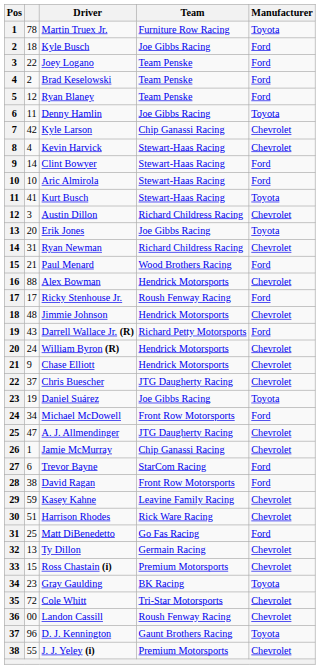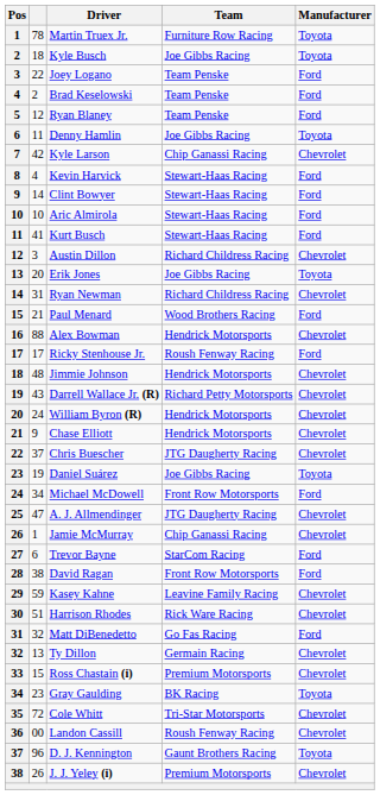 <table class="wikitable" style="font-size:95%">
 <tr>
 <th>Pos</th>
 <th></th>
 <th>Driver</th>
 <th>Team</th>
 <th>Manufacturer</th>
 </tr>
 <tr>
 <th>1</th>
 <td>78</td>
 <td><a href='#'>Martin Truex Jr.</a></td>
 <td><a href='#'>Furniture Row Racing</a></td>
 <td><a href='#'>Toyota</a></td>
 </tr>
 <tr>
 <th>2</th>
 <td>18</td>
 <td><a href='#'>Kyle Busch</a></td>
 <td><a href='#'>Joe Gibbs Racing</a></td>
-<td><a href='#'>Ford</a></td>
+<td><a href='#'>Toyota</a></td>
 </tr>
 <tr>
 <th>3</th>
 <td>22</td>
 <td><a href='#'>Joey Logano</a></td>
 <td><a href='#'>Team Penske</a></td>
 <td><a href='#'>Ford</a></td>
 </tr>
 <tr>
 <th>4</th>
 <td>2</td>
 <td><a href='#'>Brad Keselowski</a></td>
 <td><a href='#'>Team Penske</a></td>
 <td><a href='#'>Ford</a></td>
 </tr>
 <tr>
 <th>5</th>
 <td>12</td>
 <td><a href='#'>Ryan Blaney</a></td>
 <td><a href='#'>Team Penske</a></td>
 <td><a href='#'>Ford</a></td>
 </tr>
 <tr>
 <th>6</th>
 <td>11</td>
 <td><a href='#'>Denny Hamlin</a></td>
 <td><a href='#'>Joe Gibbs Racing</a></td>
 <td><a href='#'>Toyota</a></td>
 </tr>
 <tr>
 <th>7</th>
 <td>42</td>
 <td><a href='#'>Kyle Larson</a></td>
 <td><a href='#'>Chip Ganassi Racing</a></td>
 <td><a href='#'>Chevrolet</a></td>
 </tr>
 <tr>
 <th>8</th>
 <td>4</td>
 <td><a href='#'>Kevin Harvick</a></td>
 <td><a href='#'>Stewart-Haas Racing</a></td>
-<td><a href='#'>Chevrolet</a></td>
+<td><a href='#'>Ford</a></td>
 </tr>
 <tr>
 <th>9</th>
 <td>14</td>
 <td><a href='#'>Clint Bowyer</a></td>
 <td><a href='#'>Stewart-Haas Racing</a></td>
 <td><a href='#'>Ford</a></td>
 </tr>
 <tr>
 <th>10</th>
 <td>10</td>
 <td><a href='#'>Aric Almirola</a></td>
 <td><a href='#'>Stewart-Haas Racing</a></td>
 <td><a href='#'>Ford</a></td>
 </tr>
 <tr>
 <th>11</th>
 <td>41</td>
 <td><a href='#'>Kurt Busch</a></td>
 <td><a href='#'>Stewart-Haas Racing</a></td>
-<td><a href='#'>Toyota</a></td>
+<td><a href='#'>Ford</a></td>
 </tr>
 <tr>
 <th>12</th>
 <td>3</td>
 <td><a href='#'>Austin Dillon</a></td>
 <td><a href='#'>Richard Childress Racing</a></td>
 <td><a href='#'>Chevrolet</a></td>
 </tr>
 <tr>
 <th>13</th>
 <td>20</td>
 <td><a href='#'>Erik Jones</a></td>
 <td><a href='#'>Joe Gibbs Racing</a></td>
 <td><a href='#'>Toyota</a></td>
 </tr>
 <tr>
 <th>14</th>
 <td>31</td>
 <td><a href='#'>Ryan Newman</a></td>
 <td><a href='#'>Richard Childress Racing</a></td>
 <td><a href='#'>Chevrolet</a></td>
 </tr>
 <tr>
 <th>15</th>
 <td>21</td>
 <td><a href='#'>Paul Menard</a></td>
 <td><a href='#'>Wood Brothers Racing</a></td>
 <td><a href='#'>Ford</a></td>
 </tr>
 <tr>
 <th>16</th>
 <td>88</td>
 <td><a href='#'>Alex Bowman</a></td>
 <td><a href='#'>Hendrick Motorsports</a></td>
 <td><a href='#'>Chevrolet</a></td>
 </tr>
 <tr>
 <th>17</th>
 <td>17</td>
 <td><a href='#'>Ricky Stenhouse Jr.</a></td>
 <td><a href='#'>Roush Fenway Racing</a></td>
 <td><a href='#'>Ford</a></td>
 </tr>
 <tr>
 <th>18</th>
 <td>48</td>
 <td><a href='#'>Jimmie Johnson</a></td>
 <td><a href='#'>Hendrick Motorsports</a></td>
 <td><a href='#'>Chevrolet</a></td>
 </tr>
 <tr>
 <th>19</th>
 <td>43</td>
 <td><a href='#'>Darrell Wallace Jr.</a> <strong>(R)</strong></td>
 <td><a href='#'>Richard Petty Motorsports</a></td>
-<td><a href='#'>Ford</a></td>
+<td><a href='#'>Chevrolet</a></td>
 </tr>
 <tr>
 <th>20</th>
 <td>24</td>
 <td><a href='#'>William Byron</a> <strong>(R)</strong></td>
 <td><a href='#'>Hendrick Motorsports</a></td>
 <td><a href='#'>Chevrolet</a></td>
 </tr>
 <tr>
 <th>21</th>
 <td>9</td>
 <td><a href='#'>Chase Elliott</a></td>
 <td><a href='#'>Hendrick Motorsports</a></td>
 <td><a href='#'>Chevrolet</a></td>
 </tr>
 <tr>
 <th>22</th>
 <td>37</td>
 <td><a href='#'>Chris Buescher</a></td>
 <td><a href='#'>JTG Daugherty Racing</a></td>
 <td><a href='#'>Chevrolet</a></td>
 </tr>
 <tr>
 <th>23</th>
 <td>19</td>
 <td><a href='#'>Daniel Suárez</a></td>
 <td><a href='#'>Joe Gibbs Racing</a></td>
 <td><a href='#'>Toyota</a></td>
 </tr>
 <tr>
 <th>24</th>
 <td>34</td>
 <td><a href='#'>Michael McDowell</a></td>
 <td><a href='#'>Front Row Motorsports</a></td>
 <td><a href='#'>Ford</a></td>
 </tr>
 <tr>
 <th>25</th>
 <td>47</td>
 <td><a href='#'>A. J. Allmendinger</a></td>
 <td><a href='#'>JTG Daugherty Racing</a></td>
 <td><a href='#'>Chevrolet</a></td>
 </tr>
 <tr>
 <th>26</th>
 <td>1</td>
 <td><a href='#'>Jamie McMurray</a></td>
 <td><a href='#'>Chip Ganassi Racing</a></td>
 <td><a href='#'>Chevrolet</a></td>
 </tr>
 <tr>
 <th>27</th>
 <td>6</td>
 <td><a href='#'>Trevor Bayne</a></td>
 <td><a href='#'>StarCom Racing</a></td>
 <td><a href='#'>Ford</a></td>
 </tr>
 <tr>
 <th>28</th>
 <td>38</td>
 <td><a href='#'>David Ragan</a></td>
 <td><a href='#'>Front Row Motorsports</a></td>
 <td><a href='#'>Ford</a></td>
 </tr>
 <tr>
 <th>29</th>
 <td>59</td>
 <td><a href='#'>Kasey Kahne</a></td>
 <td><a href='#'>Leavine Family Racing</a></td>
 <td><a href='#'>Chevrolet</a></td>
 </tr>
 <tr>
 <th>30</th>
 <td>51</td>
 <td><a href='#'>Harrison Rhodes</a></td>
 <td><a href='#'>Rick Ware Racing</a></td>
 <td><a href='#'>Chevrolet</a></td>
 </tr>
 <tr>
 <th>31</th>
-<td>25</td>
+<td>32</td>
 <td><a href='#'>Matt DiBenedetto</a></td>
 <td><a href='#'>Go Fas Racing</a></td>
 <td><a href='#'>Ford</a></td>
 </tr>
 <tr>
 <th>32</th>
 <td>13</td>
 <td><a href='#'>Ty Dillon</a></td>
 <td><a href='#'>Germain Racing</a></td>
 <td><a href='#'>Chevrolet</a></td>
 </tr>
 <tr>
 <th>33</th>
 <td>15</td>
 <td><a href='#'>Ross Chastain</a> <strong>(i)</strong></td>
 <td><a href='#'>Premium Motorsports</a></td>
 <td><a href='#'>Chevrolet</a></td>
 </tr>
 <tr>
 <th>34</th>
 <td>23</td>
 <td><a href='#'>Gray Gaulding</a></td>
 <td><a href='#'>BK Racing</a></td>
 <td><a href='#'>Toyota</a></td>
 </tr>
 <tr>
 <th>35</th>
 <td>72</td>
 <td><a href='#'>Cole Whitt</a></td>
 <td><a href='#'>Tri-Star Motorsports</a></td>
 <td><a href='#'>Chevrolet</a></td>
 </tr>
 <tr>
 <th>36</th>
 <td>00</td>
 <td><a href='#'>Landon Cassill</a></td>
 <td><a href='#'>Roush Fenway Racing</a></td>
 <td><a href='#'>Chevrolet</a></td>
 </tr>
 <tr>
 <th>37</th>
 <td>96</td>
 <td><a href='#'>D. J. Kennington</a></td>
 <td><a href='#'>Gaunt Brothers Racing</a></td>
 <td><a href='#'>Toyota</a></td>
 </tr>
 <tr>
 <th>38</th>
-<td>55</td>
+<td>26</td>
 <td><a href='#'>J. J. Yeley</a> <strong>(i)</strong></td>
 <td><a href='#'>Premium Motorsports</a></td>
 <td><a href='#'>Chevrolet</a></td>
 </tr>
 <tr>
 <th colspan="8"></th>
 </tr>
 </table>
